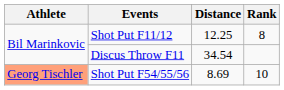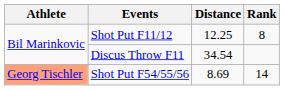 <table class=wikitable>
 <tr>
 <th>Athlete</th>
 <th>Events</th>
 <th>Distance</th>
 <th>Rank</th>
 </tr>
 <tr>
 <td rowspan=2><a href='#'>Bil Marinkovic</a></td>
 <td><a href='#'>Shot Put F11/12</a></td>
 <td align="center">12.25</td>
 <td align="center">8</td>
 </tr>
 <tr>
 <td><a href='#'>Discus Throw F11</a></td>
 <td align="center">34.54</td>
 <td align="center"></td>
 </tr>
 <tr>
 <td style="background: lightsalmon;"><a href='#'>Georg Tischler</a></td>
 <td><a href='#'>Shot Put F54/55/56</a></td>
 <td align="center">8.69</td>
-<td align="center">10</td>
+<td align="center">14</td>
 </tr>
 </table>
